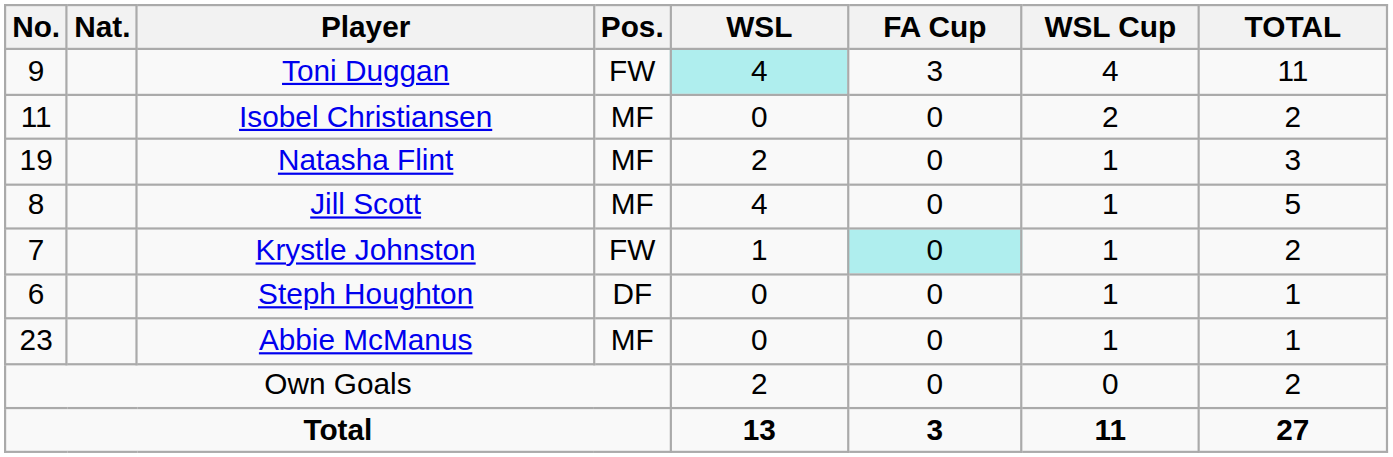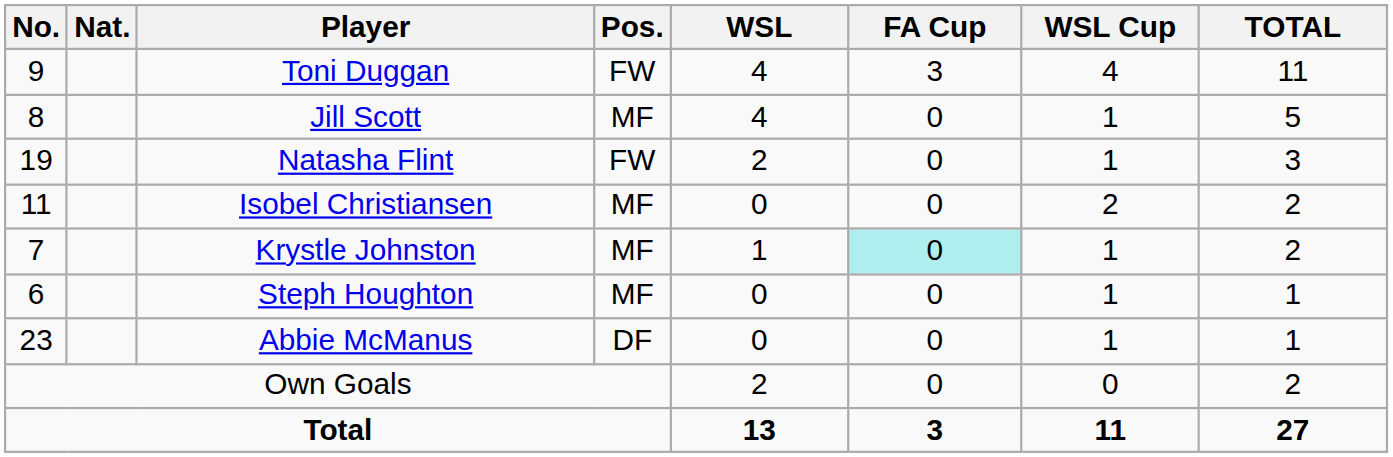 <table class="wikitable sortable alternance"  style="font-size:85%; text-align:center; line-height:14px; width:50%;">
 <tr>
 <th width=10><strong>No.</strong></th>
 <th width=10><strong>Nat.</strong></th>
 <th scope="col" style="width:275px;"><strong>Player</strong></th>
 <th width=10><strong>Pos.</strong></th>
 <th width=100>WSL</th>
 <th width=100>FA Cup</th>
 <th width=100>WSL Cup</th>
 <th width=100>TOTAL</th>
 </tr>
 <tr>
 <td>9</td>
 <td></td>
 <td><a href='#'>Toni Duggan</a></td>
 <td>FW</td>
-<td style="background: paleturquoise;">4</td>
+<td>4</td>
 <td>3</td>
 <td>4</td>
 <td>11</td>
+</tr>
+<tr>
+<td>8</td>
+<td></td>
+<td><a href='#'>Jill Scott</a></td>
+<td>MF</td>
+<td>4</td>
+<td>0</td>
+<td>1</td>
+<td>5</td>
+</tr>
+<tr>
+<td>19</td>
+<td></td>
+<td><a href='#'>Natasha Flint</a></td>
+<td>FW</td>
+<td>2</td>
+<td>0</td>
+<td>1</td>
+<td>3</td>
 </tr>
 <tr>
 <td>11</td>
 <td></td>
 <td><a href='#'>Isobel Christiansen</a></td>
 <td>MF</td>
 <td>0</td>
 <td>0</td>
 <td>2</td>
 <td>2</td>
 </tr>
 <tr>
-<td>19</td>
-<td></td>
-<td><a href='#'>Natasha Flint</a></td>
-<td>MF</td>
-<td>2</td>
-<td>0</td>
-<td>1</td>
-<td>3</td>
-</tr>
-<tr>
-<td>8</td>
-<td></td>
-<td><a href='#'>Jill Scott</a></td>
-<td>MF</td>
-<td>4</td>
-<td>0</td>
-<td>1</td>
-<td>5</td>
-</tr>
-<tr>
 <td>7</td>
 <td></td>
 <td><a href='#'>Krystle Johnston</a></td>
-<td>FW</td>
+<td>MF</td>
 <td>1</td>
 <td style="background: paleturquoise;">0</td>
 <td>1</td>
 <td>2</td>
 </tr>
 <tr>
 <td>6</td>
 <td></td>
 <td><a href='#'>Steph Houghton</a></td>
-<td>DF</td>
+<td>MF</td>
 <td>0</td>
 <td>0</td>
 <td>1</td>
 <td>1</td>
 </tr>
 <tr>
 <td>23</td>
 <td></td>
 <td><a href='#'>Abbie McManus</a></td>
-<td>MF</td>
+<td>DF</td>
 <td>0</td>
 <td>0</td>
 <td>1</td>
 <td>1</td>
 </tr>
 <tr class="sortbottom">
 <td colspan="4">Own Goals</td>
 <td>2</td>
 <td>0</td>
 <td>0</td>
 <td>2</td>
 </tr>
 <tr class="sortbottom">
 <td colspan="4"><strong>Total</strong></td>
 <td><strong>13</strong></td>
 <td><strong>3</strong></td>
 <td><strong>11</strong></td>
 <td><strong>27</strong></td>
 </tr>
 </table>
